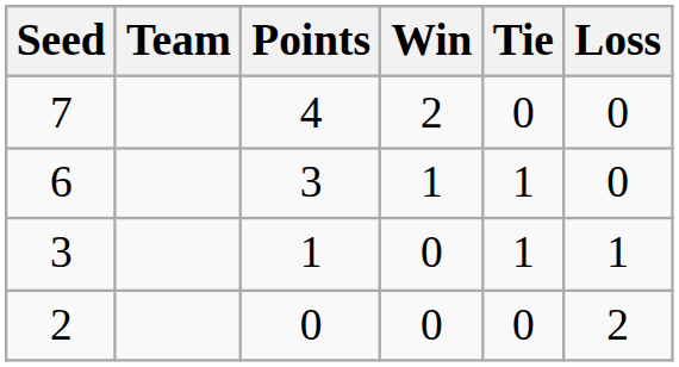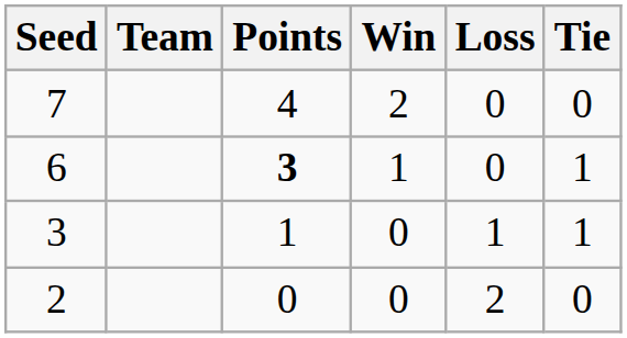 <table class=wikitable style=text-align:center>
 <tr>
 <th>Seed</th>
 <th>Team</th>
 <th>Points</th>
 <th>Win</th>
+<th>Loss</th>
 <th>Tie</th>
-<th>Loss</th>
 </tr>
 <tr>
 <td>7</td>
 <td align=left></td>
 <td>4</td>
 <td>2</td>
 <td>0</td>
 <td>0</td>
 </tr>
 <tr>
 <td>6</td>
 <td align=left></td>
-<td>3</td>
-<td>1</td>
+<td><strong>3</strong></td>
 <td>1</td>
 <td>0</td>
+<td>1</td>
 </tr>
 <tr>
 <td>3</td>
 <td align=left></td>
 <td>1</td>
 <td>0</td>
 <td>1</td>
 <td>1</td>
 </tr>
 <tr>
 <td>2</td>
 <td align=left></td>
 <td>0</td>
 <td>0</td>
+<td>2</td>
 <td>0</td>
-<td>2</td>
 </tr>
 </table>
